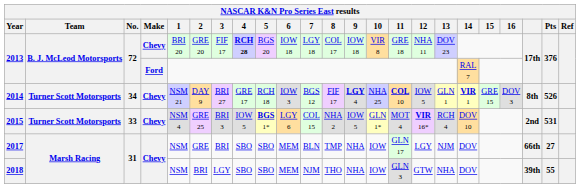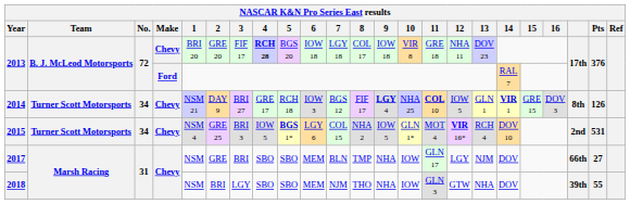 <table class="wikitable" style="text-align:center; font-size:75%">
 <tr>
 <th colspan=23><a href='#'>NASCAR K&N Pro Series East</a> results</th>
 </tr>
 <tr>
 <th>Year</th>
 <th>Team</th>
 <th>No.</th>
 <th>Make</th>
 <th>1</th>
 <th>2</th>
 <th>3</th>
 <th>4</th>
 <th>5</th>
 <th>6</th>
 <th>7</th>
 <th>8</th>
 <th>9</th>
 <th>10</th>
 <th>11</th>
 <th>12</th>
 <th>13</th>
 <th>14</th>
 <th>15</th>
 <th>16</th>
 <th></th>
 <th>Pts</th>
 <th>Ref</th>
 </tr>
 <tr>
 <th rowspan=2><a href='#'>2013</a></th>
 <th rowspan=2><a href='#'>B. J. McLeod Motorsports</a></th>
 <th rowspan=2>72</th>
 <th><a href='#'>Chevy</a></th>
 <td style="background:#DFFFDF;"><a href='#'>BRI</a><br><small>20</small></td>
 <td style="background:#DFFFDF;"><a href='#'>GRE</a><br><small>20</small></td>
 <td style="background:#DFFFDF;"><a href='#'>FIF</a><br><small>17</small></td>
 <td style="background:#CFCFFF;"><strong><a href='#'>RCH</a><br><small>28</small></strong></td>
 <td style="background:#EFCFFF;"><a href='#'>BGS</a><br><small>20</small></td>
 <td style="background:#DFFFDF;"><a href='#'>IOW</a><br><small>18</small></td>
 <td style="background:#DFFFDF;"><a href='#'>LGY</a><br><small>18</small></td>
 <td style="background:#DFFFDF;"><a href='#'>COL</a><br><small>17</small></td>
 <td style="background:#DFFFDF;"><a href='#'>IOW</a><br><small>18</small></td>
 <td style="background:#FFDF9F;"><a href='#'>VIR</a><br><small>8</small></td>
 <td style="background:#DFFFDF;"><a href='#'>GRE</a><br><small>18</small></td>
 <td style="background:#DFFFDF;"><a href='#'>NHA</a><br><small>11</small></td>
 <td style="background:#CFCFFF;"><a href='#'>DOV</a><br><small>23</small></td>
 <td colspan=3></td>
 <th rowspan=2>17th</th>
 <th rowspan=2>376</th>
 <th rowspan=2></th>
 </tr>
 <tr>
 <th><a href='#'>Ford</a></th>
 <td colspan=13></td>
 <td style="background:#FFDF9F;"><a href='#'>RAL</a><br><small>7</small></td>
 <td colspan=2></td>
 </tr>
 <tr>
 <th><a href='#'>2014</a></th>
 <th><a href='#'>Turner Scott Motorsports</a></th>
 <th>34</th>
 <th><a href='#'>Chevy</a></th>
 <td style="background:#CFCFFF;"><a href='#'>NSM</a><br><small>21</small></td>
 <td style="background:#FFDF9F;"><a href='#'>DAY</a><br><small>9</small></td>
 <td style="background:#EFCFFF;"><a href='#'>BRI</a><br><small>27</small></td>
 <td style="background:#DFFFDF;"><a href='#'>GRE</a><br><small>17</small></td>
 <td style="background:#DFFFDF;"><a href='#'>RCH</a><br><small>18</small></td>
 <td style="background:#DFDFDF;"><a href='#'>IOW</a><br><small>3</small></td>
 <td style="background:#DFFFDF;"><a href='#'>BGS</a><br><small>12</small></td>
 <td style="background:#EFCFFF;"><a href='#'>FIF</a><br><small>17</small></td>
 <td style="background:#DFDFDF;"><strong><a href='#'>LGY</a></strong><br><small>4</small></td>
 <td style="background:#CFCFFF;"><a href='#'>NHA</a><br><small>25</small></td>
 <td style="background:#FFDF9F;"><strong><a href='#'>COL</a></strong><br><small>10</small></td>
 <td style="background:#DFDFDF;"><a href='#'>IOW</a><br><small>5</small></td>
 <td style="background:#FFFFBF;"><a href='#'>GLN</a><br><small>1</small></td>
 <td style="background:#FFFFBF;"><strong><a href='#'>VIR</a></strong><br><small>1</small></td>
 <td style="background:#DFFFDF;"><a href='#'>GRE</a><br><small>15</small></td>
 <td style="background:#DFDFDF;"><a href='#'>DOV</a><br><small>3</small></td>
 <th>8th</th>
-<th>526</th>
+<th>126</th>
 <th></th>
 </tr>
 <tr>
 <th><a href='#'>2015</a></th>
 <th><a href='#'>Turner Scott Motorsports</a></th>
-<th>33</th>
+<th>34</th>
 <th><a href='#'>Chevy</a></th>
 <td style="background:#DFDFDF;"><a href='#'>NSM</a><br><small>4</small></td>
 <td style="background:#EFCFFF;"><a href='#'>GRE</a><br><small>25</small></td>
 <td style="background:#DFDFDF;"><a href='#'>BRI</a><br><small>3</small></td>
 <td style="background:#DFDFDF;"><a href='#'>IOW</a><br><small>5</small></td>
 <td style="background:#FFFFBF;"><strong><a href='#'>BGS</a></strong><br><small>1*</small></td>
 <td style="background:#FFDF9F;"><a href='#'>LGY</a><br><small>6</small></td>
 <td style="background:#DFFFDF;"><a href='#'>COL</a><br><small>15</small></td>
 <td style="background:#DFDFDF;"><a href='#'>NHA</a><br><small>2</small></td>
 <td style="background:#DFDFDF;"><a href='#'>IOW</a><br><small>5</small></td>
 <td style="background:#FFFFBF;"><a href='#'>GLN</a><br><small>1*</small></td>
 <td style="background:#DFDFDF;"><a href='#'>MOT</a><br><small>4</small></td>
 <td style="background:#EFCFFF;"><strong><a href='#'>VIR</a></strong><br><small>16*</small></td>
 <td style="background:#DFDFDF;"><a href='#'>RCH</a><br><small>4</small></td>
 <td style="background:#FFDF9F;"><a href='#'>DOV</a><br><small>10</small></td>
 <td colspan=2></td>
 <th>2nd</th>
 <th>531</th>
 <th></th>
 </tr>
 <tr>
 <th><a href='#'>2017</a></th>
 <th rowspan=2><a href='#'>Marsh Racing</a></th>
 <th rowspan=2>31</th>
 <th rowspan=2><a href='#'>Chevy</a></th>
 <td><a href='#'>NSM</a></td>
 <td><a href='#'>GRE</a></td>
 <td><a href='#'>BRI</a></td>
 <td><a href='#'>SBO</a></td>
 <td><a href='#'>SBO</a></td>
 <td><a href='#'>MEM</a></td>
 <td><a href='#'>BLN</a></td>
 <td><a href='#'>TMP</a></td>
 <td><a href='#'>NHA</a></td>
 <td><a href='#'>IOW</a></td>
 <td style="background:#DFFFDF;"><a href='#'>GLN</a><br><small>17</small></td>
 <td><a href='#'>LGY</a></td>
 <td><a href='#'>NJM</a></td>
 <td><a href='#'>DOV</a></td>
 <td colspan=2></td>
 <th>66th</th>
 <th>27</th>
 <th></th>
 </tr>
 <tr>
 <th><a href='#'>2018</a></th>
 <td><a href='#'>NSM</a></td>
 <td><a href='#'>BRI</a></td>
 <td><a href='#'>LGY</a></td>
 <td><a href='#'>SBO</a></td>
 <td><a href='#'>SBO</a></td>
 <td><a href='#'>MEM</a></td>
 <td><a href='#'>NJM</a></td>
 <td><a href='#'>THO</a></td>
 <td><a href='#'>NHA</a></td>
 <td><a href='#'>IOW</a></td>
 <td style="background:#DFDFDF;"><a href='#'>GLN</a><br><small>3</small></td>
 <td><a href='#'>GTW</a></td>
 <td><a href='#'>NHA</a></td>
 <td><a href='#'>DOV</a></td>
 <td colspan=2></td>
 <th>39th</th>
 <th>55</th>
 <th></th>
 </tr>
 </table>
